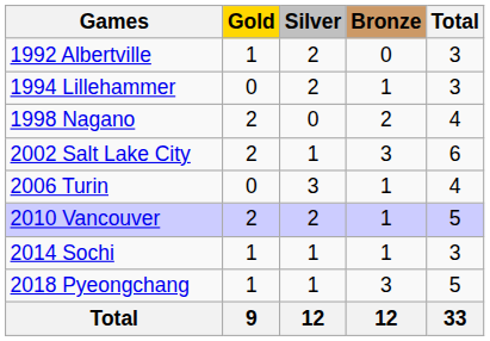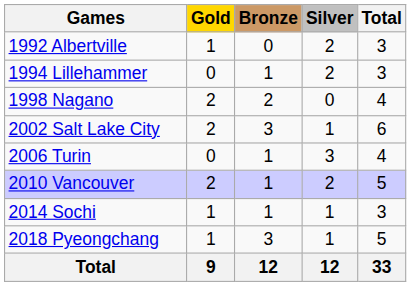 <table class="wikitable sortable plainrowheaders" border="1" style="text-align:center;">
 <tr>
 <th scope="col" style="width:10em;">Games</th>
 <th scope="col" style="background-color:gold; font-weight:bold;">Gold</th>
+<th scope="col" style="background-color:#cc9966; font-weight:bold;">Bronze</th>
 <th scope="col" style="background-color:silver; font-weight:bold;">Silver</th>
-<th scope="col" style="background-color:#cc9966; font-weight:bold;">Bronze</th>
 <th scope="col">Total</th>
 </tr>
 <tr>
 <td align=left><a href='#'>1992 Albertville</a></td>
 <td>1</td>
+<td>0</td>
 <td>2</td>
-<td>0</td>
 <td>3</td>
 </tr>
 <tr>
 <td align=left><a href='#'>1994 Lillehammer</a></td>
 <td>0</td>
+<td>1</td>
 <td>2</td>
-<td>1</td>
 <td>3</td>
 </tr>
 <tr>
 <td align=left><a href='#'>1998 Nagano</a></td>
 <td>2</td>
+<td>2</td>
 <td>0</td>
-<td>2</td>
 <td>4</td>
 </tr>
 <tr>
 <td align=left><a href='#'>2002 Salt Lake City</a></td>
 <td>2</td>
+<td>3</td>
 <td>1</td>
-<td>3</td>
 <td>6</td>
 </tr>
 <tr>
 <td align=left><a href='#'>2006 Turin</a></td>
 <td>0</td>
+<td>1</td>
 <td>3</td>
-<td>1</td>
 <td>4</td>
 </tr>
 <tr style="background:#ccccff">
 <td align=left><a href='#'>2010 Vancouver</a></td>
 <td>2</td>
+<td>1</td>
 <td>2</td>
-<td>1</td>
 <td>5</td>
 </tr>
 <tr>
 <td align=left><a href='#'>2014 Sochi</a></td>
 <td>1</td>
 <td>1</td>
 <td>1</td>
 <td>3</td>
 </tr>
 <tr>
 <td align=left><a href='#'>2018 Pyeongchang</a></td>
 <td>1</td>
+<td>3</td>
 <td>1</td>
-<td>3</td>
 <td>5</td>
 </tr>
 <tr>
 <th>Total</th>
 <th>9</th>
 <th>12</th>
 <th>12</th>
 <th>33</th>
 </tr>
 </table>
